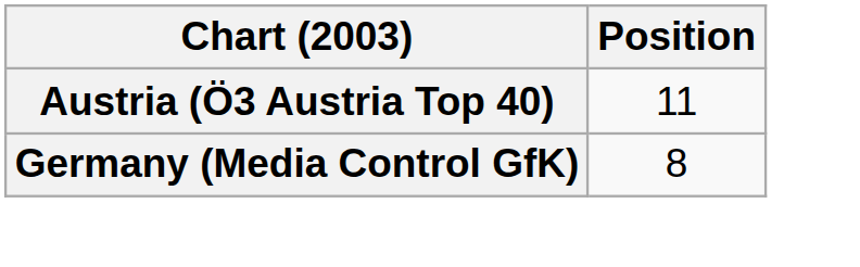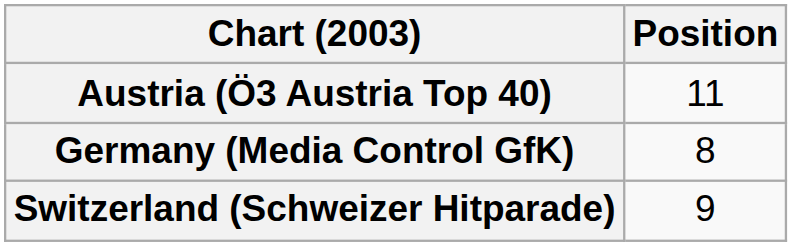 <table class="wikitable sortable plainrowheaders" style="text-align:center;">
 <tr>
 <th>Chart (2003)</th>
 <th>Position</th>
 </tr>
 <tr>
 <th scope="row">Austria (Ö3 Austria Top 40)</th>
 <td>11</td>
 </tr>
 <tr>
 <th scope="row">Germany (Media Control GfK)</th>
 <td>8</td>
 </tr>
+<tr>
+<th scope="row">Switzerland (Schweizer Hitparade)</th>
+<td>9</td>
+</tr>
 </table>
